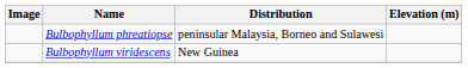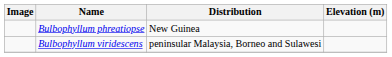 <table class="wikitable collapsible">
 <tr>
 <th>Image</th>
 <th>Name</th>
 <th>Distribution</th>
 <th>Elevation (m)</th>
 </tr>
 <tr>
 <td></td>
 <td><em><a href='#'>Bulbophyllum phreatiopse</a></em> </td>
-<td>peninsular Malaysia, Borneo and Sulawesi</td>
+<td>New Guinea</td>
 <td></td>
 </tr>
 <tr>
 <td></td>
 <td><em><a href='#'>Bulbophyllum viridescens</a></em> </td>
-<td>New Guinea</td>
+<td>peninsular Malaysia, Borneo and Sulawesi</td>
 <td></td>
 </tr>
 <tr>
 </tr>
 </table>
